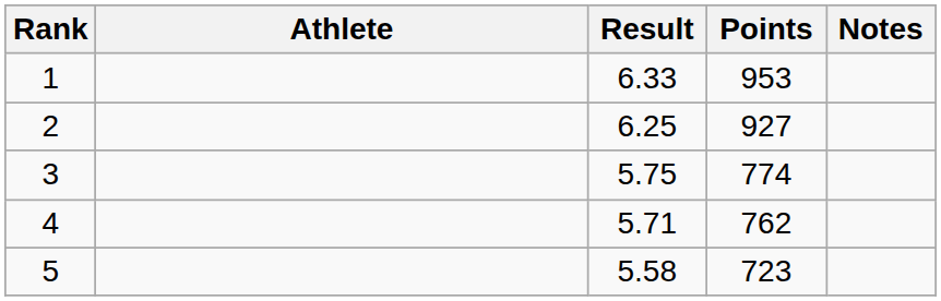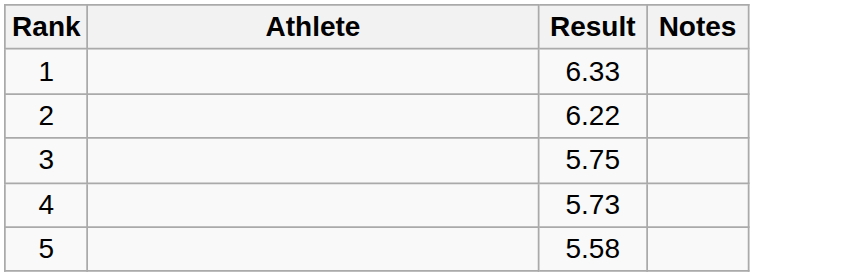 <table class="wikitable" style="text-align:center">
 <tr>
 <th width=40>Rank</th>
 <th width=250>Athlete</th>
 <th width=55>Result</th>
-<th width=55>Points</th>
 <th width=50>Notes</th>
 </tr>
 <tr>
 <td>1</td>
 <td align=left></td>
 <td>6.33</td>
-<td>953</td>
 <td></td>
 </tr>
 <tr>
 <td>2</td>
 <td align=left></td>
-<td>6.25</td>
-<td>927</td>
+<td>6.22</td>
 <td></td>
 </tr>
 <tr>
 <td>3</td>
 <td align=left></td>
 <td>5.75</td>
-<td>774</td>
 <td></td>
 </tr>
 <tr>
 <td>4</td>
 <td align=left></td>
-<td>5.71</td>
-<td>762</td>
+<td>5.73</td>
 <td></td>
 </tr>
 <tr>
 <td>5</td>
 <td align=left></td>
 <td>5.58</td>
-<td>723</td>
 <td></td>
 </tr>
 </table>
